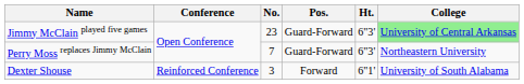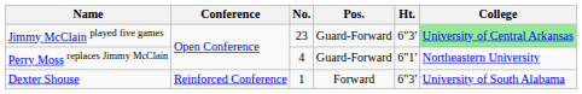 <table class="wikitable" border="1">
 <tr>
 <th>Name</th>
 <th>Conference</th>
 <th>No.</th>
 <th>Pos.</th>
 <th>Ht.</th>
 <th>College</th>
 </tr>
 <tr>
 <td><a href='#'>Jimmy McClain</a> <sup>played five games</sup></td>
 <td rowspan="2"><a href='#'>Open Conference</a></td>
 <td align="center">23</td>
 <td align="center">Guard-Forward</td>
 <td align="center">6"3'</td>
 <td style="background: lightgreen;"><a href='#'>University of Central Arkansas</a></td>
 </tr>
 <tr>
 <td><a href='#'>Perry Moss</a> <sup>replaces Jimmy McClain</sup></td>
-<td align="center">7</td>
+<td align="center">4</td>
 <td align="center">Guard-Forward</td>
-<td align="center">6"3'</td>
+<td align="center">6"1'</td>
 <td><a href='#'>Northeastern University</a></td>
 </tr>
 <tr>
 <td><a href='#'>Dexter Shouse</a></td>
 <td><a href='#'>Reinforced Conference</a></td>
-<td align="center">3</td>
+<td align="center">1</td>
 <td align="center">Forward</td>
-<td align="center">6"1'</td>
+<td align="center">6"3'</td>
 <td><a href='#'>University of South Alabama</a></td>
 </tr>
 </table>
